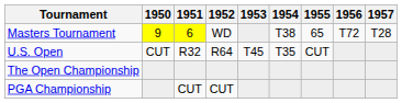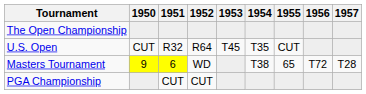 <table class="wikitable" style="font-size:95%;text-align:center;">
 <tr>
 <th>Tournament</th>
 <th>1950</th>
 <th>1951</th>
 <th>1952</th>
 <th>1953</th>
 <th>1954</th>
 <th>1955</th>
 <th>1956</th>
 <th>1957</th>
 </tr>
 <tr>
-<td align=left><a href='#'>Masters Tournament</a></td>
-<td style="background:yellow;">9</td>
-<td style="background:yellow;">6</td>
-<td>WD</td>
+<td align=left><a href='#'>The Open Championship</a></td>
 <td style="background:#eeeeee;"></td>
-<td>T38</td>
-<td>65</td>
-<td>T72</td>
-<td>T28</td>
+<td style="background:#eeeeee;"></td>
+<td style="background:#eeeeee;"></td>
+<td style="background:#eeeeee;"></td>
+<td style="background:#eeeeee;"></td>
+<td style="background:#eeeeee;"></td>
+<td style="background:#eeeeee;"></td>
+<td style="background:#eeeeee;"></td>
 </tr>
 <tr>
 <td align=left><a href='#'>U.S. Open</a></td>
 <td>CUT</td>
 <td>R32</td>
 <td>R64</td>
 <td>T45</td>
 <td>T35</td>
 <td>CUT</td>
 <td style="background:#eeeeee;"></td>
 <td style="background:#eeeeee;"></td>
 </tr>
 <tr>
-<td align=left><a href='#'>The Open Championship</a></td>
+<td align=left><a href='#'>Masters Tournament</a></td>
+<td style="background:yellow;">9</td>
+<td style="background:yellow;">6</td>
+<td>WD</td>
 <td style="background:#eeeeee;"></td>
-<td style="background:#eeeeee;"></td>
-<td style="background:#eeeeee;"></td>
-<td style="background:#eeeeee;"></td>
-<td style="background:#eeeeee;"></td>
-<td style="background:#eeeeee;"></td>
-<td style="background:#eeeeee;"></td>
-<td style="background:#eeeeee;"></td>
+<td>T38</td>
+<td>65</td>
+<td>T72</td>
+<td>T28</td>
 </tr>
 <tr>
 <td align=left><a href='#'>PGA Championship</a></td>
 <td style="background:#eeeeee;"></td>
 <td>CUT</td>
 <td>CUT</td>
 <td style="background:#eeeeee;"></td>
 <td style="background:#eeeeee;"></td>
 <td style="background:#eeeeee;"></td>
 <td style="background:#eeeeee;"></td>
 <td style="background:#eeeeee;"></td>
 </tr>
 </table>
